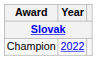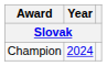 <table class="wikitable">
 <tr>
 <th>Award</th>
 <th>Year</th>
 <th></th>
 </tr>
 <tr>
 <th colspan="3"><a href='#'>Slovak</a></th>
 </tr>
 <tr>
 <td>Champion</td>
-<td><a href='#'>2022</a></td>
+<td><a href='#'>2024</a></td>
 <td></td>
 </tr>
 </table>
